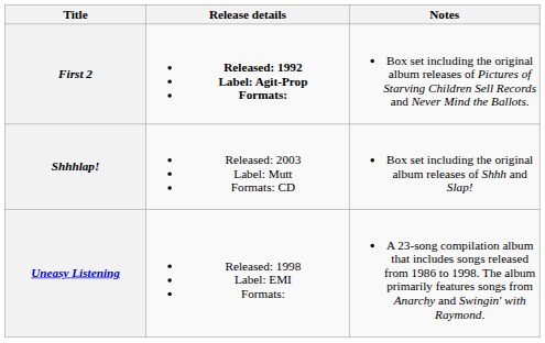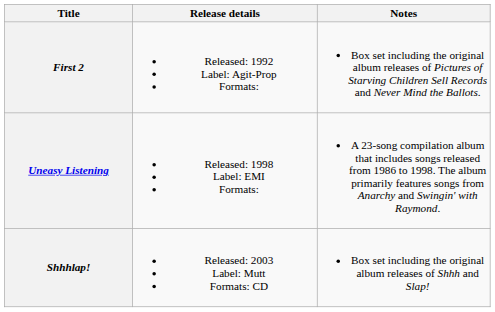 <table class="wikitable plainrowheaders" style="text-align:center;">
 <tr>
 <th scope="col" style="width:11em;">Title</th>
 <th scope="col" style="width:16em;">Release details</th>
 <th scope="col" style="width:15em;">Notes</th>
 </tr>
 <tr>
 <th scope="row"><em>First 2</em></th>
-<td><strong><br><ul><li>Released: 1992</li><li>Label: Agit-Prop</li><li>Formats: </li></ul></strong></td>
+<td><br><ul><li>Released: 1992</li><li>Label: Agit-Prop</li><li>Formats: </li></ul></td>
 <td><br><ul><li>Box set including the original album releases of <em>Pictures of Starving Children Sell Records</em> and <em>Never Mind the Ballots</em>.</li></ul></td>
+</tr>
+<tr>
+<th scope="row"><em><a href='#'>Uneasy Listening</a></em></th>
+<td><br><ul><li>Released: 1998</li><li>Label: EMI</li><li>Formats: </li></ul></td>
+<td><br><ul><li>A 23-song compilation album that includes songs released from 1986 to 1998. The album primarily features songs from <em>Anarchy</em> and <em>Swingin' with Raymond</em>.</li></ul></td>
 </tr>
 <tr>
 <th scope="row"><em>Shhhlap!</em></th>
 <td><br><ul><li>Released: 2003</li><li>Label: Mutt</li><li>Formats: CD</li></ul></td>
 <td><br><ul><li>Box set including the original album releases of <em>Shhh</em> and <em>Slap!</em></li></ul></td>
 </tr>
-<tr>
-<th scope="row"><em><a href='#'>Uneasy Listening</a></em></th>
-<td><br><ul><li>Released: 1998</li><li>Label: EMI</li><li>Formats: </li></ul></td>
-<td><br><ul><li>A 23-song compilation album that includes songs released from 1986 to 1998. The album primarily features songs from <em>Anarchy</em> and <em>Swingin' with Raymond</em>.</li></ul></td>
-</tr>
 </table>
